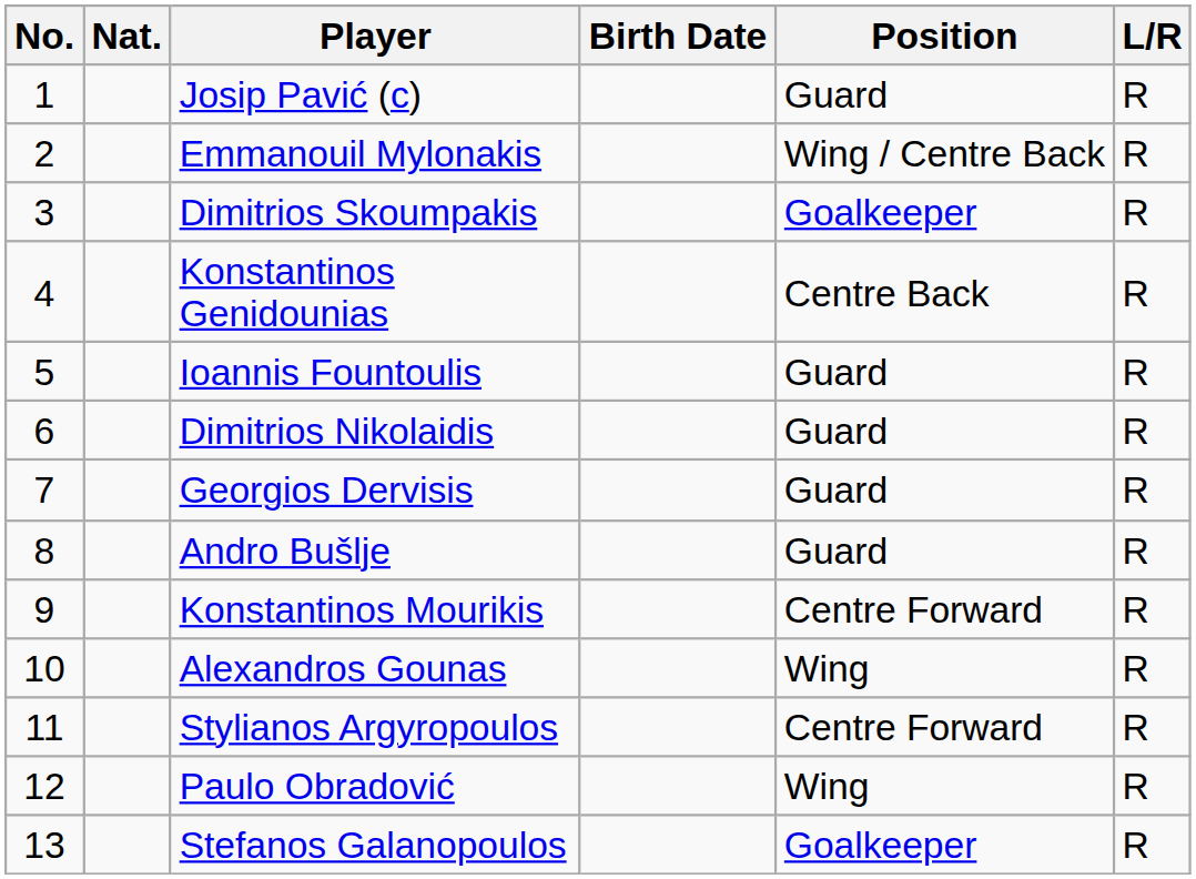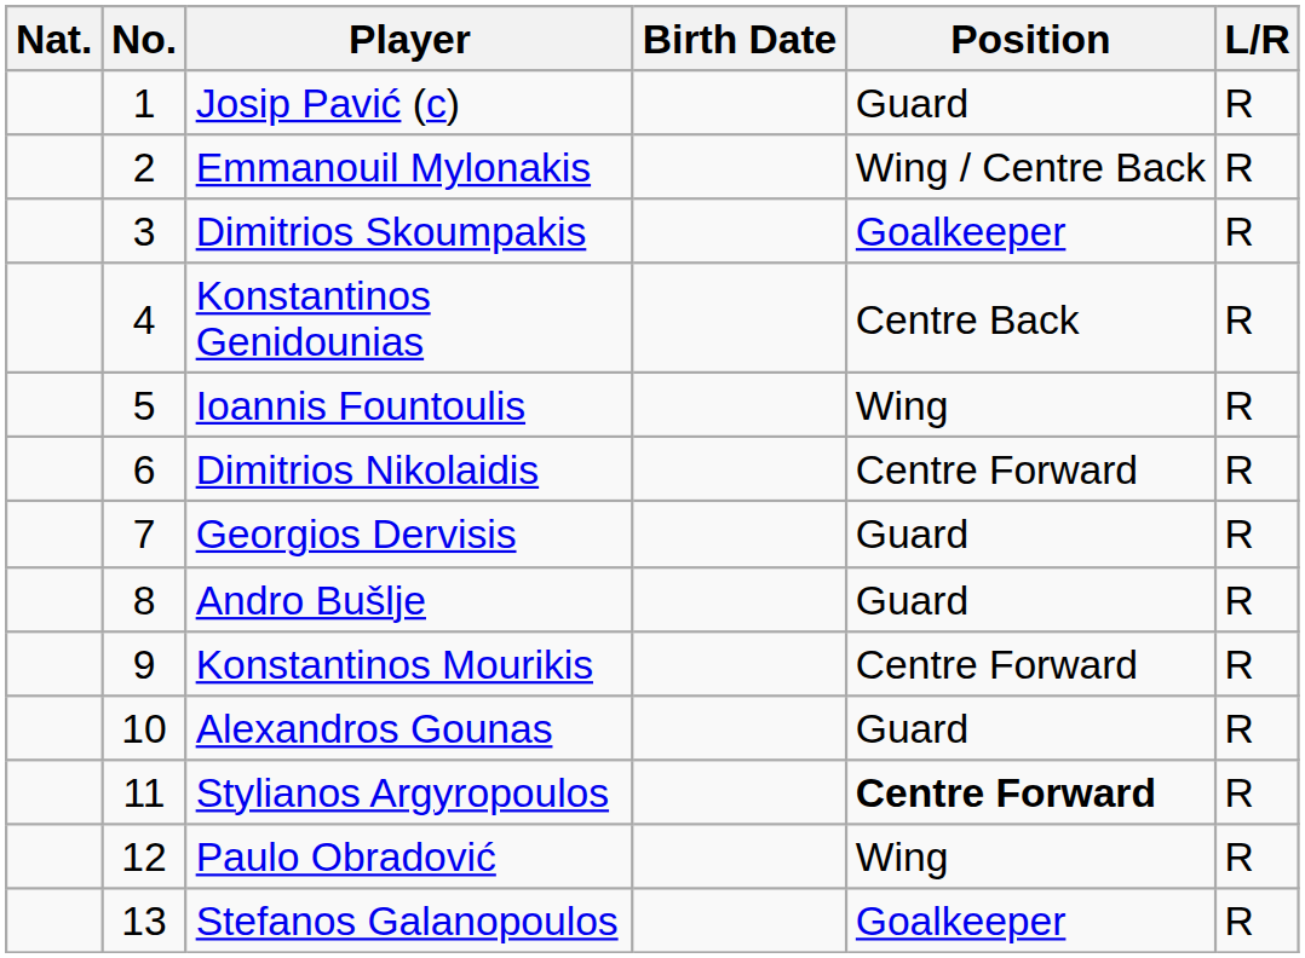 <table class=wikitable style="font-size: 95%; border: 1px solid #CFB53B; border-collapse: collapse;">
 <tr>
+<th>Nat.</th>
 <th>No.</th>
-<th>Nat.</th>
 <th width=160>Player</th>
 <th>Birth Date</th>
 <th>Position</th>
 <th>L/R</th>
 </tr>
 <tr>
+<td align=center></td>
 <td align=center>1</td>
-<td align=center></td>
 <td><a href='#'>Josip Pavić</a> (<a href='#'>c</a>)</td>
 <td style="text-align:right;"></td>
 <td>Guard</td>
 <td>R</td>
 </tr>
 <tr>
+<td align=center></td>
 <td align=center>2</td>
-<td align=center></td>
 <td><a href='#'>Emmanouil Mylonakis</a></td>
 <td style="text-align:right;"></td>
 <td>Wing / Centre Back</td>
 <td>R</td>
 </tr>
 <tr>
+<td align=center></td>
 <td align=center>3</td>
-<td align=center></td>
 <td><a href='#'>Dimitrios Skoumpakis</a></td>
 <td style="text-align:right;"></td>
 <td><a href='#'>Goalkeeper</a></td>
 <td>R</td>
 </tr>
 <tr>
+<td align=center></td>
 <td align=center>4</td>
-<td align=center></td>
 <td><a href='#'>Konstantinos Genidounias</a></td>
 <td style="text-align:right;"></td>
 <td>Centre Back</td>
 <td>R</td>
 </tr>
 <tr>
+<td align=center></td>
 <td align=center>5</td>
-<td align=center></td>
 <td><a href='#'>Ioannis Fountoulis</a></td>
 <td style="text-align:right;"></td>
-<td>Guard</td>
+<td>Wing</td>
 <td>R</td>
 </tr>
 <tr>
+<td align=center></td>
 <td align=center>6</td>
-<td align=center></td>
 <td><a href='#'>Dimitrios Nikolaidis</a></td>
 <td style="text-align:right;"></td>
-<td>Guard</td>
+<td>Centre Forward</td>
 <td>R</td>
 </tr>
 <tr>
+<td align=center></td>
 <td align=center>7</td>
-<td align=center></td>
 <td><a href='#'>Georgios Dervisis</a></td>
 <td style="text-align:right;"></td>
 <td>Guard</td>
 <td>R</td>
 </tr>
 <tr>
+<td align=center></td>
 <td align=center>8</td>
-<td align=center></td>
 <td><a href='#'>Andro Bušlje</a></td>
 <td style="text-align:right;"></td>
 <td>Guard</td>
 <td>R</td>
 </tr>
 <tr>
+<td align=center></td>
 <td align=center>9</td>
-<td align=center></td>
 <td><a href='#'>Konstantinos Mourikis</a></td>
 <td style="text-align:right;"></td>
 <td>Centre Forward</td>
 <td>R</td>
 </tr>
 <tr>
+<td align=center></td>
 <td align=center>10</td>
-<td align=center></td>
 <td><a href='#'>Alexandros Gounas</a></td>
 <td style="text-align:right;"></td>
-<td>Wing</td>
+<td>Guard</td>
 <td>R</td>
 </tr>
 <tr>
+<td align=center></td>
 <td align=center>11</td>
-<td align=center></td>
 <td><a href='#'>Stylianos Argyropoulos</a></td>
 <td style="text-align:right;"></td>
-<td>Centre Forward</td>
+<td><strong>Centre Forward</strong></td>
 <td>R</td>
 </tr>
 <tr>
+<td align=center></td>
 <td align=center>12</td>
-<td align=center></td>
 <td><a href='#'>Paulo Obradović</a></td>
 <td style="text-align:right;"></td>
 <td>Wing</td>
 <td>R</td>
 </tr>
 <tr>
+<td align=center></td>
 <td align=center>13</td>
-<td align=center></td>
 <td><a href='#'>Stefanos Galanopoulos</a></td>
 <td style="text-align:right;"></td>
 <td><a href='#'>Goalkeeper</a></td>
 <td>R</td>
 </tr>
 </table>
